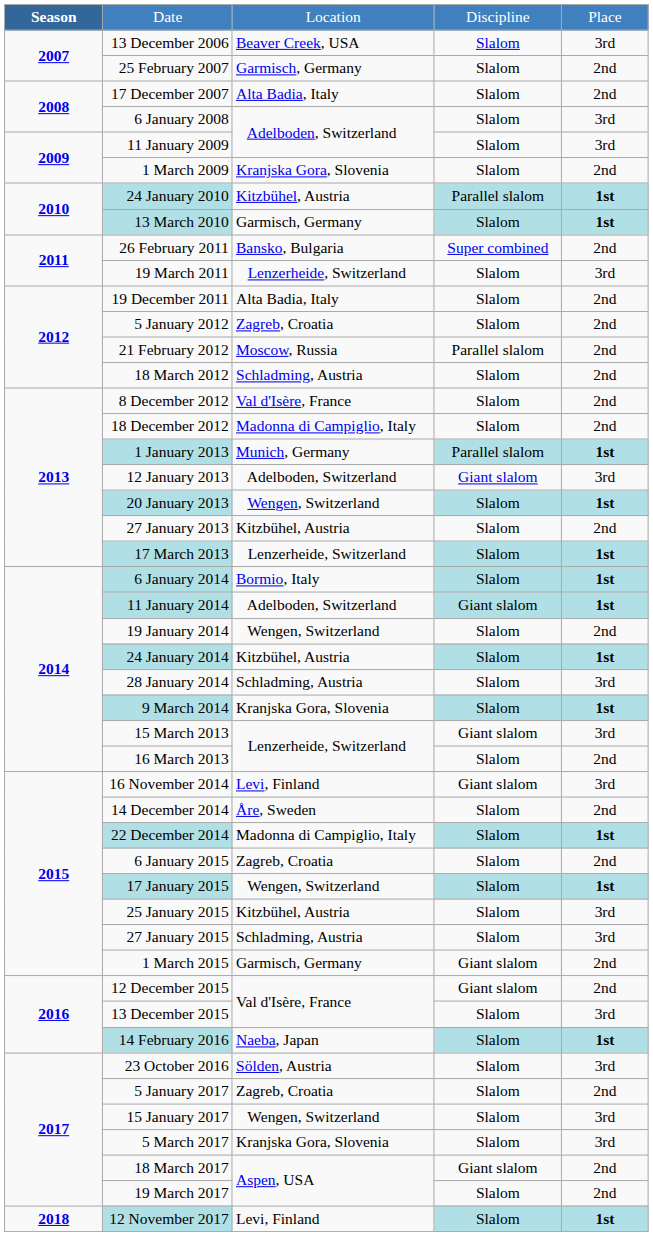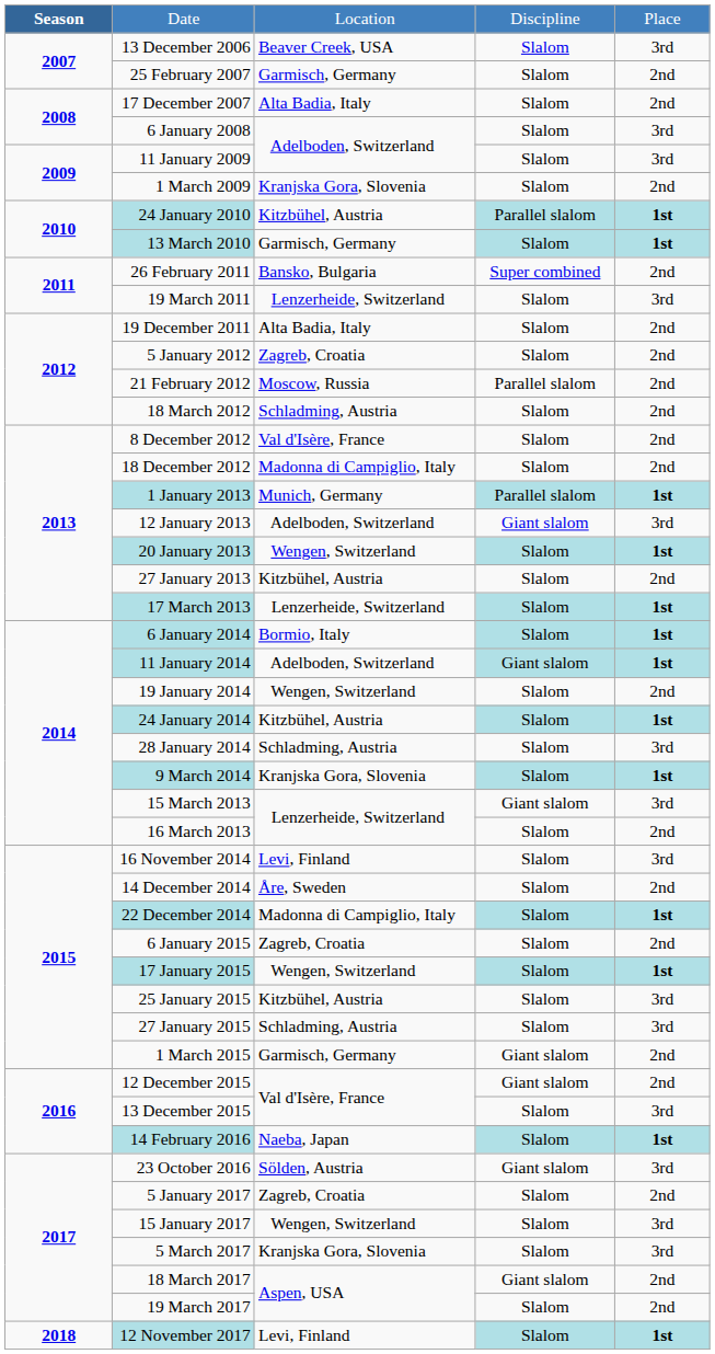 <table class="wikitable" style="font-size:95%; text-align:center; border:grey solid 1px; border-collapse:collapse;" width="50%">
 <tr style="background-color:#369; color:white;">
 <td rowspan="2" colspan="1" width="4%"><strong>Season</strong></td>
 </tr>
 <tr style="background-color:#4180be; color:white;">
 <td width="5%">Date</td>
 <td width="10%">Location</td>
 <td width="5%">Discipline</td>
 <td width="4%">Place</td>
 </tr>
 <tr>
 <td rowspan=2><strong><a href='#'>2007</a></strong></td>
 <td align=right>13 December 2006</td>
 <td align=left> <a href='#'>Beaver Creek</a>, USA</td>
 <td><a href='#'>Slalom</a></td>
 <td>3rd</td>
 </tr>
 <tr>
 <td align=right>25 February 2007</td>
 <td align=left> <a href='#'>Garmisch</a>, Germany</td>
 <td>Slalom</td>
 <td>2nd</td>
 </tr>
 <tr>
 <td rowspan=2><strong><a href='#'>2008</a></strong></td>
 <td align=right>17 December 2007</td>
 <td align=left> <a href='#'>Alta Badia</a>, Italy</td>
 <td>Slalom</td>
 <td>2nd</td>
 </tr>
 <tr>
 <td align=right>6 January 2008</td>
 <td rowspan=2 align=left>   <a href='#'>Adelboden</a>, Switzerland</td>
 <td>Slalom</td>
 <td>3rd</td>
 </tr>
 <tr>
 <td rowspan=2><strong><a href='#'>2009</a></strong></td>
 <td align=right>11 January 2009</td>
 <td>Slalom</td>
 <td>3rd</td>
 </tr>
 <tr>
 <td align=right>1 March 2009</td>
 <td align=left> <a href='#'>Kranjska Gora</a>, Slovenia</td>
 <td>Slalom</td>
 <td>2nd</td>
 </tr>
 <tr>
 <td rowspan=2><strong><a href='#'>2010</a></strong></td>
 <td align=right bgcolor="#BOEOE6">24 January 2010</td>
 <td align=left> <a href='#'>Kitzbühel</a>, Austria</td>
 <td bgcolor="#BOEOE6">Parallel slalom</td>
 <td bgcolor="#BOEOE6"><strong>1st</strong></td>
 </tr>
 <tr>
 <td align=right bgcolor="#BOEOE6">13 March 2010</td>
 <td align=left> Garmisch, Germany</td>
 <td bgcolor="#BOEOE6">Slalom</td>
 <td bgcolor="#BOEOE6"><strong>1st</strong></td>
 </tr>
 <tr>
 <td rowspan=2><strong><a href='#'>2011</a></strong></td>
 <td align=right>26 February 2011</td>
 <td align=left> <a href='#'>Bansko</a>, Bulgaria</td>
 <td><a href='#'>Super combined</a></td>
 <td>2nd</td>
 </tr>
 <tr>
 <td align=right>19 March 2011</td>
 <td align=left>   <a href='#'>Lenzerheide</a>, Switzerland</td>
 <td>Slalom</td>
 <td>3rd</td>
 </tr>
 <tr>
 <td rowspan=4><strong><a href='#'>2012</a></strong></td>
 <td align=right>19 December 2011</td>
 <td align=left> Alta Badia, Italy</td>
 <td>Slalom</td>
 <td>2nd</td>
 </tr>
 <tr>
 <td align=right>5 January 2012</td>
 <td align=left> <a href='#'>Zagreb</a>, Croatia</td>
 <td>Slalom</td>
 <td>2nd</td>
 </tr>
 <tr>
 <td align=right>21 February 2012</td>
 <td align=left> <a href='#'>Moscow</a>, Russia</td>
 <td>Parallel slalom</td>
 <td>2nd</td>
 </tr>
 <tr>
 <td align=right>18 March 2012</td>
 <td align=left> <a href='#'>Schladming</a>, Austria</td>
 <td>Slalom</td>
 <td>2nd</td>
 </tr>
 <tr>
 <td rowspan=7><strong><a href='#'>2013</a></strong></td>
 <td align=right>8 December 2012</td>
 <td align=left> <a href='#'>Val d'Isère</a>, France</td>
 <td>Slalom</td>
 <td>2nd</td>
 </tr>
 <tr>
 <td align=right>18 December 2012</td>
 <td align=left> <a href='#'>Madonna di Campiglio</a>, Italy</td>
 <td>Slalom</td>
 <td>2nd</td>
 </tr>
 <tr>
 <td align=right bgcolor="#BOEOE6">1 January 2013</td>
 <td align=left> <a href='#'>Munich</a>, Germany</td>
 <td bgcolor="#BOEOE6">Parallel slalom</td>
 <td bgcolor="#BOEOE6"><strong>1st</strong></td>
 </tr>
 <tr>
 <td align=right>12 January 2013</td>
 <td align=left>   Adelboden, Switzerland</td>
 <td><a href='#'>Giant slalom</a></td>
 <td>3rd</td>
 </tr>
 <tr>
 <td align=right bgcolor="#BOEOE6">20 January 2013</td>
 <td align=left>   <a href='#'>Wengen</a>, Switzerland</td>
 <td bgcolor="#BOEOE6">Slalom</td>
 <td bgcolor="#BOEOE6"><strong>1st</strong></td>
 </tr>
 <tr>
 <td align=right>27 January 2013</td>
 <td align=left> Kitzbühel, Austria</td>
 <td>Slalom</td>
 <td>2nd</td>
 </tr>
 <tr>
 <td align=right bgcolor="#BOEOE6">17 March 2013</td>
 <td align=left>   Lenzerheide, Switzerland</td>
 <td bgcolor="#BOEOE6">Slalom</td>
 <td bgcolor="#BOEOE6"><strong>1st</strong></td>
 </tr>
 <tr>
 <td rowspan=8><strong><a href='#'>2014</a></strong></td>
 <td align=right bgcolor="#BOEOE6">6 January 2014</td>
 <td align=left> <a href='#'>Bormio</a>, Italy</td>
 <td bgcolor="#BOEOE6">Slalom</td>
 <td bgcolor="#BOEOE6"><strong>1st</strong></td>
 </tr>
 <tr>
 <td align=right bgcolor="#BOEOE6">11 January 2014</td>
 <td align=left>   Adelboden, Switzerland</td>
 <td bgcolor="#BOEOE6">Giant slalom</td>
 <td bgcolor="#BOEOE6"><strong>1st</strong></td>
 </tr>
 <tr>
 <td align=right>19 January 2014</td>
 <td align=left>   Wengen, Switzerland</td>
 <td>Slalom</td>
 <td>2nd</td>
 </tr>
 <tr>
 <td align=right bgcolor="#BOEOE6">24 January 2014</td>
 <td align=left> Kitzbühel, Austria</td>
 <td bgcolor="#BOEOE6">Slalom</td>
 <td bgcolor="#BOEOE6"><strong>1st</strong></td>
 </tr>
 <tr>
 <td align=right>28 January 2014</td>
 <td align=left> Schladming, Austria</td>
 <td>Slalom</td>
 <td>3rd</td>
 </tr>
 <tr>
 <td align=right bgcolor="#BOEOE6">9 March 2014</td>
 <td align=left> Kranjska Gora, Slovenia</td>
 <td bgcolor="#BOEOE6">Slalom</td>
 <td bgcolor="#BOEOE6"><strong>1st</strong></td>
 </tr>
 <tr>
 <td align=right>15 March 2013</td>
 <td rowspan=2 align=left>   Lenzerheide, Switzerland</td>
 <td>Giant slalom</td>
 <td>3rd</td>
 </tr>
 <tr>
 <td align=right>16 March 2013</td>
 <td>Slalom</td>
 <td>2nd</td>
 </tr>
 <tr>
 <td rowspan=8><strong><a href='#'>2015</a></strong></td>
 <td align=right>16 November 2014</td>
 <td align=left> <a href='#'>Levi</a>, Finland</td>
-<td>Giant slalom</td>
+<td>Slalom</td>
 <td>3rd</td>
 </tr>
 <tr>
 <td align=right>14 December 2014</td>
 <td align=left> <a href='#'>Åre</a>, Sweden</td>
 <td>Slalom</td>
 <td>2nd</td>
 </tr>
 <tr>
 <td align=right bgcolor="#BOEOE6">22 December 2014</td>
 <td align=left> Madonna di Campiglio, Italy</td>
 <td bgcolor="#BOEOE6">Slalom</td>
 <td bgcolor="#BOEOE6"><strong>1st</strong></td>
 </tr>
 <tr>
 <td align=right>6 January 2015</td>
 <td align=left> Zagreb, Croatia</td>
 <td>Slalom</td>
 <td>2nd</td>
 </tr>
 <tr>
 <td align=right bgcolor="#BOEOE6">17 January 2015</td>
 <td align=left>   Wengen, Switzerland</td>
 <td bgcolor="#BOEOE6">Slalom</td>
 <td bgcolor="#BOEOE6"><strong>1st</strong></td>
 </tr>
 <tr>
 <td align=right>25 January 2015</td>
 <td align=left> Kitzbühel, Austria</td>
 <td>Slalom</td>
 <td>3rd</td>
 </tr>
 <tr>
 <td align=right>27 January 2015</td>
 <td align=left> Schladming, Austria</td>
 <td>Slalom</td>
 <td>3rd</td>
 </tr>
 <tr>
 <td align=right>1 March 2015</td>
 <td align=left> Garmisch, Germany</td>
 <td>Giant slalom</td>
 <td>2nd</td>
 </tr>
 <tr>
 <td rowspan=3><strong><a href='#'>2016</a></strong></td>
 <td align=right>12 December 2015</td>
 <td rowspan=2 align=left> Val d'Isère, France</td>
 <td>Giant slalom</td>
 <td>2nd</td>
 </tr>
 <tr>
 <td align=right>13 December 2015</td>
 <td>Slalom</td>
 <td>3rd</td>
 </tr>
 <tr>
 <td align=right bgcolor="#BOEOE6">14 February 2016</td>
 <td align=left> <a href='#'>Naeba</a>, Japan</td>
 <td bgcolor="#BOEOE6">Slalom</td>
 <td bgcolor="#BOEOE6"><strong>1st</strong></td>
 </tr>
 <tr>
 <td rowspan=6><strong><a href='#'>2017</a></strong></td>
 <td align=right>23 October 2016</td>
 <td align=left> <a href='#'>Sölden</a>, Austria</td>
-<td>Slalom</td>
+<td>Giant slalom</td>
 <td>3rd</td>
 </tr>
 <tr>
 <td align=right>5 January 2017</td>
 <td align=left> Zagreb, Croatia</td>
 <td>Slalom</td>
 <td>2nd</td>
 </tr>
 <tr>
 <td align=right>15 January 2017</td>
 <td align=left>   Wengen, Switzerland</td>
 <td>Slalom</td>
 <td>3rd</td>
 </tr>
 <tr>
 <td align=right>5 March 2017</td>
 <td align=left> Kranjska Gora, Slovenia</td>
 <td>Slalom</td>
 <td>3rd</td>
 </tr>
 <tr>
 <td align=right>18 March 2017</td>
 <td align=left rowspan=2> <a href='#'>Aspen</a>, USA</td>
 <td>Giant slalom</td>
 <td>2nd</td>
 </tr>
 <tr>
 <td align=right>19 March 2017</td>
 <td>Slalom</td>
 <td>2nd</td>
 </tr>
 <tr>
 <td><strong><a href='#'>2018</a></strong></td>
 <td bgcolor="#BOEOE6" align=right>12 November 2017</td>
 <td align=left> Levi, Finland</td>
 <td bgcolor="#BOEOE6">Slalom</td>
 <td bgcolor="#BOEOE6"><strong>1st</strong></td>
 </tr>
 </table>
